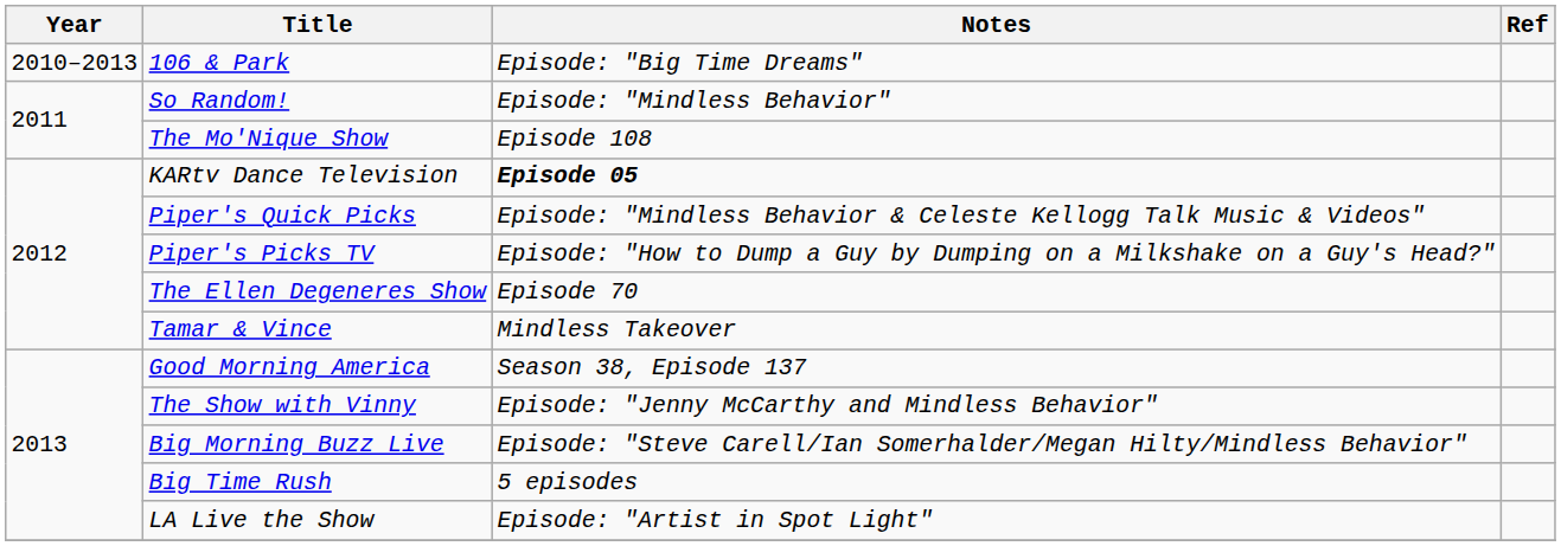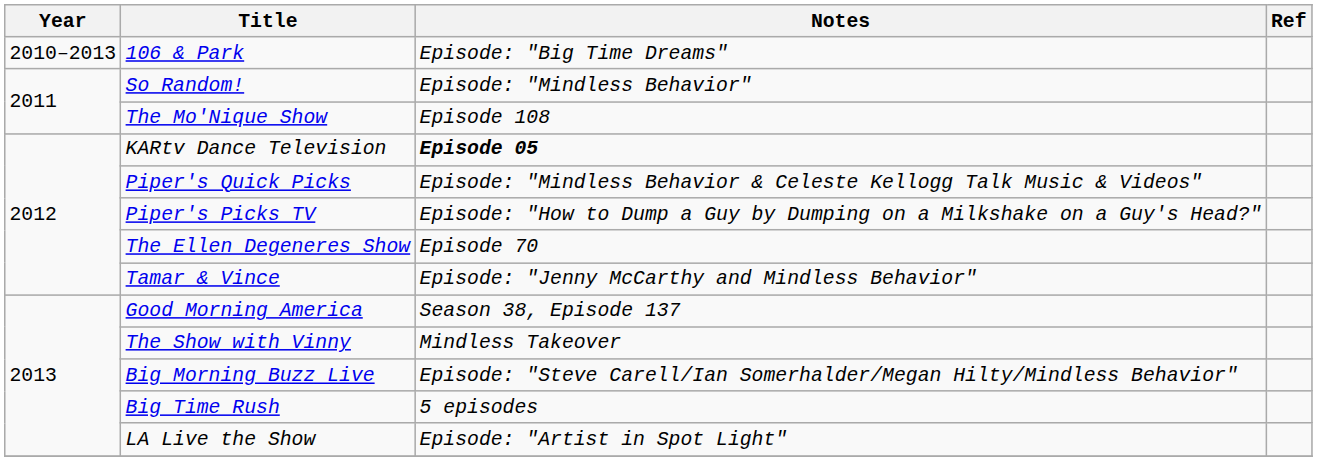 <table class="wikitable sortable">
 <tr>
 <th>Year</th>
 <th>Title</th>
 <th class="unsortable">Notes</th>
 <th class="unsortable">Ref</th>
 </tr>
 <tr>
 <td>2010–2013</td>
 <td><em><a href='#'>106 & Park</a></em></td>
 <td><em>Episode: "Big Time Dreams"</em></td>
 <td></td>
 </tr>
 <tr>
 <td rowspan="2">2011</td>
 <td><em><a href='#'>So Random!</a></em></td>
 <td><em>Episode: "Mindless Behavior"</em></td>
 <td></td>
 </tr>
 <tr>
 <td><em><a href='#'>The Mo'Nique Show</a></em></td>
 <td><em>Episode 108</em></td>
 <td></td>
 </tr>
 <tr>
 <td rowspan="5">2012</td>
 <td><em>KARtv Dance Television</em></td>
 <td><strong><em>Episode 05</em></strong></td>
 <td></td>
 </tr>
 <tr>
 <td><em> <a href='#'>Piper's Quick Picks</a></em></td>
 <td><em>Episode: "Mindless Behavior & Celeste Kellogg Talk Music & Videos"</em></td>
 <td></td>
 </tr>
 <tr>
 <td><em><a href='#'>Piper's Picks TV</a></em></td>
 <td><em>Episode: "How to Dump a Guy by Dumping on a Milkshake on a Guy's Head?"</em></td>
 <td></td>
 </tr>
 <tr>
 <td><em><a href='#'>The Ellen Degeneres Show</a></em></td>
 <td><em>Episode 70</em></td>
 <td></td>
 </tr>
 <tr>
 <td><em><a href='#'>Tamar & Vince</a></em></td>
-<td><em>Mindless Takeover</em></td>
+<td><em>Episode: "Jenny McCarthy and Mindless Behavior"</em></td>
 <td></td>
 </tr>
 <tr>
 <td rowspan="5">2013</td>
 <td><em><a href='#'>Good Morning America</a></em></td>
 <td><em>Season 38, Episode 137</em></td>
 <td></td>
 </tr>
 <tr>
 <td><em><a href='#'>The Show with Vinny</a></em></td>
-<td><em>Episode: "Jenny McCarthy and Mindless Behavior"</em></td>
+<td><em>Mindless Takeover</em></td>
 <td></td>
 </tr>
 <tr>
 <td><em><a href='#'>Big Morning Buzz Live</a></em></td>
 <td><em>Episode: "Steve Carell/Ian Somerhalder/Megan Hilty/Mindless Behavior"</em></td>
 <td></td>
 </tr>
 <tr>
 <td><em><a href='#'>Big Time Rush</a></em></td>
 <td><em>5 episodes</em></td>
 <td></td>
 </tr>
 <tr>
 <td><em>LA Live the Show</em></td>
 <td><em>Episode: "Artist in Spot Light"</em></td>
 <td></td>
 </tr>
 <tr>
 </tr>
 </table>
